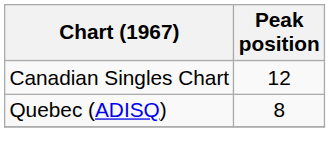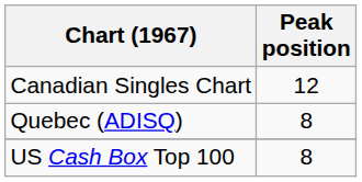 <table class="wikitable sortable">
 <tr>
 <th>Chart (1967)</th>
 <th>Peak<br>position</th>
 </tr>
 <tr>
 <td align="left">Canadian Singles Chart</td>
 <td style="text-align:center;">12</td>
 </tr>
 <tr>
 <td align="left">Quebec (<a href='#'>ADISQ</a>)</td>
 <td align="center">8</td>
 </tr>
 <tr>
 </tr>
+<tr>
+<td align="left">US <em><a href='#'>Cash Box</a></em> Top 100</td>
+<td style="text-align:center;">8</td>
+</tr>
 </table>
